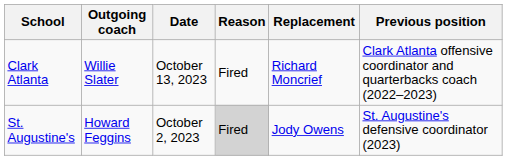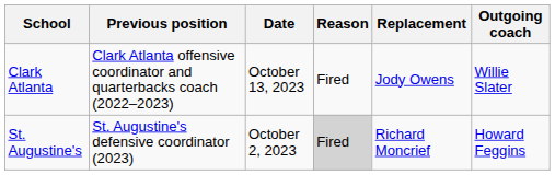 <table class="wikitable sortable">
 <tr>
 <th>School</th>
-<th>Outgoing coach</th>
+<th>Previous position</th>
 <th>Date</th>
 <th>Reason</th>
 <th>Replacement</th>
-<th>Previous position</th>
+<th>Outgoing coach</th>
 </tr>
 <tr>
 <td><a href='#'>Clark Atlanta</a></td>
-<td><a href='#'>Willie Slater</a></td>
+<td><a href='#'>Clark Atlanta</a> offensive coordinator and quarterbacks coach (2022–2023)</td>
 <td>October 13, 2023</td>
 <td>Fired</td>
-<td><a href='#'>Richard Moncrief</a></td>
-<td><a href='#'>Clark Atlanta</a> offensive coordinator and quarterbacks coach (2022–2023)</td>
+<td><a href='#'>Jody Owens</a></td>
+<td><a href='#'>Willie Slater</a></td>
 </tr>
 <tr>
 <td><a href='#'>St. Augustine's</a></td>
-<td><a href='#'>Howard Feggins</a></td>
+<td><a href='#'>St. Augustine's</a> defensive coordinator (2023)</td>
 <td>October 2, 2023</td>
 <td style="background: lightgrey;">Fired</td>
-<td><a href='#'>Jody Owens</a></td>
-<td><a href='#'>St. Augustine's</a> defensive coordinator (2023)</td>
+<td><a href='#'>Richard Moncrief</a></td>
+<td><a href='#'>Howard Feggins</a></td>
 </tr>
 </table>
